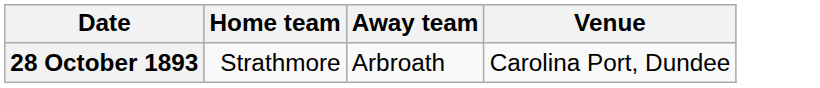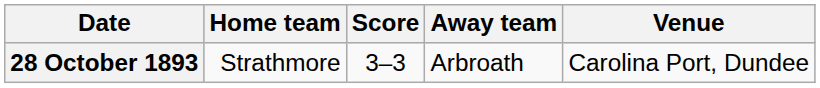 <table class="wikitable football-result-list" style="max-width: 80em; text-align: center">
 <tr>
 <th scope="col">Date</th>
 <th scope="col">Home team</th>
+<th scope="col">Score</th>
 <th scope="col">Away team</th>
 <th scope="col">Venue</th>
 </tr>
 <tr>
 <th scope="row">28 October 1893</th>
 <td align=right>Strathmore</td>
+<td>3–3</td>
 <td align=left>Arbroath</td>
 <td align=left>Carolina Port, Dundee</td>
 </tr>
 </table>
